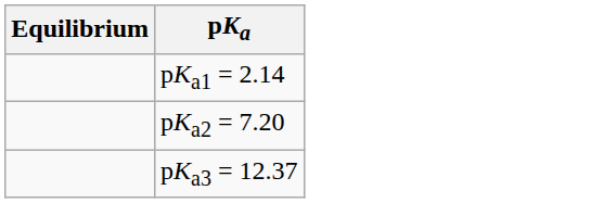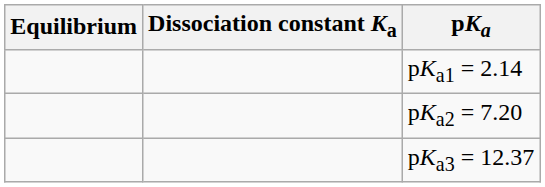 <table class="wikitable">
 <tr>
 <th>Equilibrium</th>
+<th>Dissociation constant <em>K</em><sub>a</sub></th>
 <th>p<em>K</em><sub><em>a</em></sub></th>
 </tr>
 <tr>
+<td></td>
 <td></td>
 <td>p<em>K</em><sub>a1</sub> = 2.14</td>
 </tr>
 <tr>
 <td></td>
+<td></td>
 <td>p<em>K</em><sub>a2</sub> = 7.20</td>
 </tr>
 <tr>
 <td></td>
+<td></td>
 <td>p<em>K</em><sub>a3</sub> = 12.37</td>
 </tr>
 </table>
